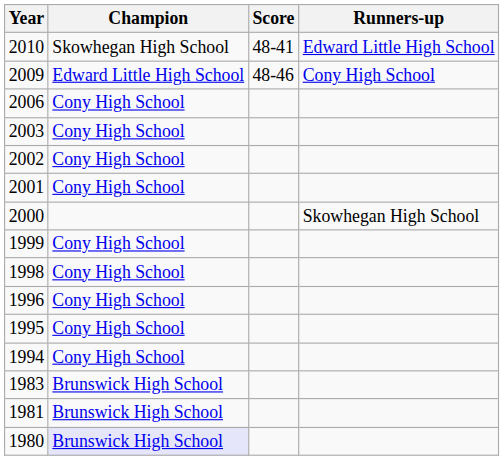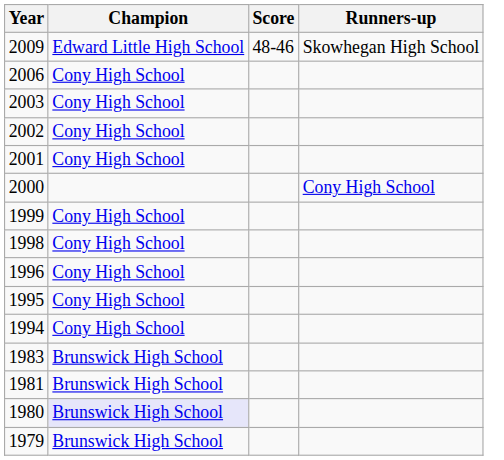 <table class="wikitable" border="1">
 <tr>
 <th>Year</th>
 <th>Champion</th>
 <th>Score</th>
 <th>Runners-up</th>
 </tr>
 <tr>
-<td>2010</td>
-<td>Skowhegan High School</td>
-<td>48-41</td>
-<td><a href='#'>Edward Little High School</a></td>
-</tr>
-<tr>
 <td>2009</td>
 <td><a href='#'>Edward Little High School</a></td>
 <td>48-46</td>
-<td><a href='#'>Cony High School</a></td>
+<td>Skowhegan High School</td>
 </tr>
 <tr>
 <td>2006</td>
 <td><a href='#'>Cony High School</a></td>
 <td></td>
 <td></td>
 </tr>
 <tr>
 <td>2003</td>
 <td><a href='#'>Cony High School</a></td>
 <td></td>
 <td></td>
 </tr>
 <tr>
 <td>2002</td>
 <td><a href='#'>Cony High School</a></td>
 <td></td>
 <td></td>
 </tr>
 <tr>
 <td>2001</td>
 <td><a href='#'>Cony High School</a></td>
 <td></td>
 <td></td>
 </tr>
 <tr>
 <td>2000</td>
 <td></td>
 <td></td>
-<td>Skowhegan High School</td>
+<td><a href='#'>Cony High School</a></td>
 </tr>
 <tr>
 <td>1999</td>
 <td><a href='#'>Cony High School</a></td>
 <td></td>
 <td></td>
 </tr>
 <tr>
 <td>1998</td>
 <td><a href='#'>Cony High School</a></td>
 <td></td>
 <td></td>
 </tr>
 <tr>
 <td>1996</td>
 <td><a href='#'>Cony High School</a></td>
 <td></td>
 <td></td>
 </tr>
 <tr>
 <td>1995</td>
 <td><a href='#'>Cony High School</a></td>
 <td></td>
 <td></td>
 </tr>
 <tr>
 <td>1994</td>
 <td><a href='#'>Cony High School</a></td>
 <td></td>
 <td></td>
 </tr>
 <tr>
 <td>1983</td>
 <td><a href='#'>Brunswick High School</a></td>
 <td></td>
 <td></td>
 </tr>
 <tr>
 <td>1981</td>
 <td><a href='#'>Brunswick High School</a></td>
 <td></td>
 <td></td>
 </tr>
 <tr>
 <td>1980</td>
 <td style="background: lavender;"><a href='#'>Brunswick High School</a></td>
 <td></td>
 <td></td>
 </tr>
+<tr>
+<td>1979</td>
+<td><a href='#'>Brunswick High School</a></td>
+<td></td>
+<td></td>
+</tr>
 </table>
